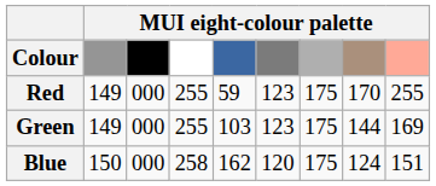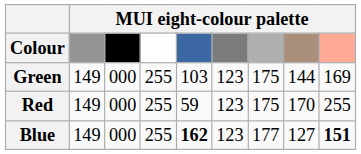 <table class="wikitable" style="margin-left:auto;margin-right:auto;">
 <tr>
 <th></th>
 <th colspan="8">MUI eight-colour palette</th>
 </tr>
 <tr>
 <th>Colour</th>
 <td style="background:rgb(149,149,149);"></td>
 <td style="background:rgb(000,000,000);"></td>
 <td style="background:rgb(255,255,255);"></td>
 <td style="background:rgb(59,103,162);"></td>
 <td style="background:rgb(123,123,123);"></td>
 <td style="background:rgb(175,175,175);"></td>
 <td style="background:rgb(170,144,124);"></td>
 <td style="background:rgb(255,169,151);"></td>
 </tr>
 <tr>
+<th>Green</th>
+<td>149</td>
+<td>000</td>
+<td>255</td>
+<td>103</td>
+<td>123</td>
+<td>175</td>
+<td>144</td>
+<td>169</td>
+</tr>
+<tr>
 <th>Red</th>
 <td>149</td>
 <td>000</td>
 <td>255</td>
 <td>59</td>
 <td>123</td>
 <td>175</td>
 <td>170</td>
 <td>255</td>
 </tr>
 <tr>
-<th>Green</th>
+<th>Blue</th>
 <td>149</td>
 <td>000</td>
 <td>255</td>
-<td>103</td>
+<td><strong>162</strong></td>
 <td>123</td>
-<td>175</td>
-<td>144</td>
-<td>169</td>
-</tr>
-<tr>
-<th>Blue</th>
-<td>150</td>
-<td>000</td>
-<td>258</td>
-<td>162</td>
-<td>120</td>
-<td>175</td>
-<td>124</td>
-<td>151</td>
+<td>177</td>
+<td>127</td>
+<td><strong>151</strong></td>
 </tr>
 </table>
